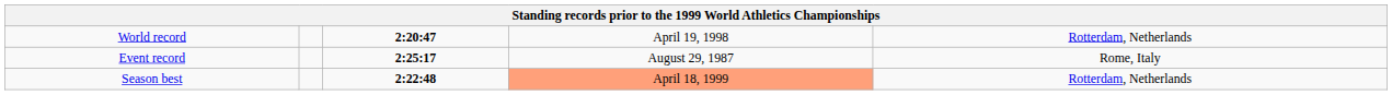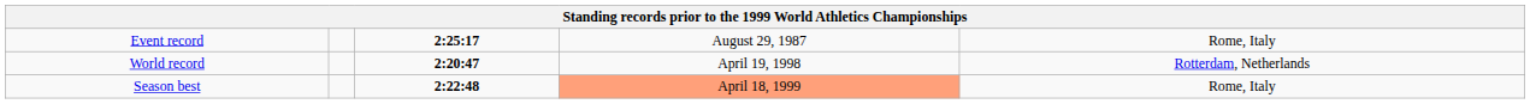 <table class="wikitable" style=" text-align:center; font-size:110%;" width="95%">
 <tr>
 <th colspan="5">Standing records prior to the 1999 World Athletics Championships</th>
+</tr>
+<tr>
+<td><a href='#'>Event record</a></td>
+<td></td>
+<td><strong>2:25:17</strong></td>
+<td>August 29, 1987</td>
+<td> Rome, Italy</td>
 </tr>
 <tr>
 <td><a href='#'>World record</a></td>
 <td></td>
 <td><strong>2:20:47</strong></td>
 <td>April 19, 1998</td>
 <td> <a href='#'>Rotterdam</a>, Netherlands</td>
 </tr>
 <tr>
-<td><a href='#'>Event record</a></td>
-<td></td>
-<td><strong>2:25:17</strong></td>
-<td>August 29, 1987</td>
-<td> Rome, Italy</td>
-</tr>
-<tr>
 <td><a href='#'>Season best</a></td>
 <td></td>
 <td><strong>2:22:48</strong></td>
 <td style="background: lightsalmon;">April 18, 1999</td>
-<td> <a href='#'>Rotterdam</a>, Netherlands</td>
+<td> Rome, Italy</td>
 </tr>
 </table>
